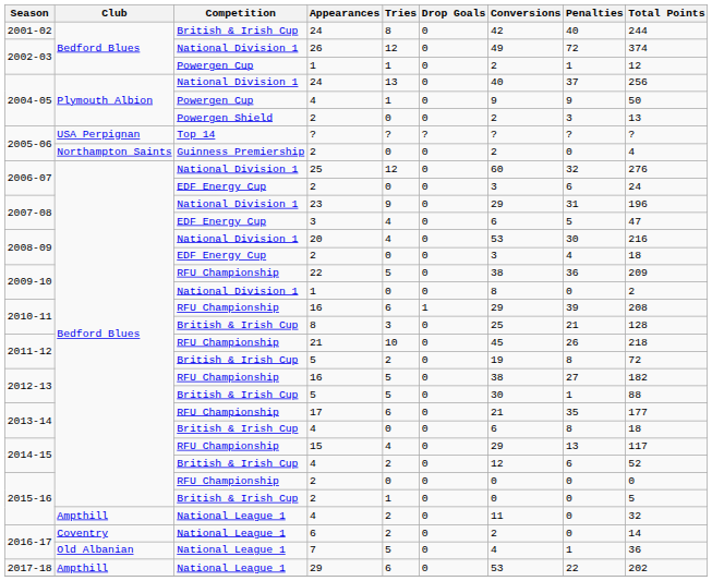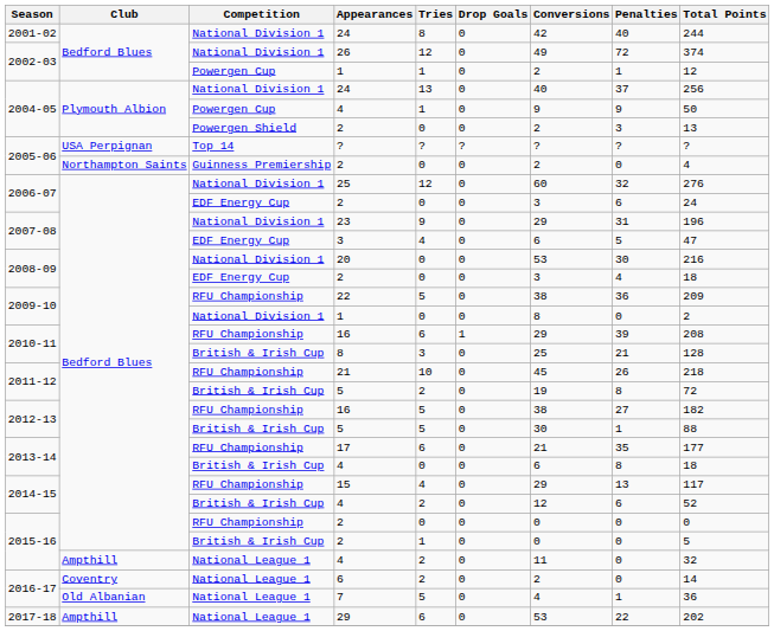 <table class="wikitable sortable">
 <tr>
 <th>Season</th>
 <th>Club</th>
 <th>Competition</th>
 <th>Appearances</th>
 <th>Tries</th>
 <th>Drop Goals</th>
 <th>Conversions</th>
 <th>Penalties</th>
 <th>Total Points</th>
 </tr>
 <tr>
 <td>2001-02</td>
 <td rowspan=3><a href='#'>Bedford Blues</a></td>
-<td><a href='#'>British & Irish Cup</a></td>
+<td><a href='#'>National Division 1</a></td>
 <td>24</td>
 <td>8</td>
 <td>0</td>
 <td>42</td>
 <td>40</td>
 <td>244</td>
 </tr>
 <tr>
 <td rowspan=2>2002-03</td>
 <td><a href='#'>National Division 1</a></td>
 <td>26</td>
 <td>12</td>
 <td>0</td>
 <td>49</td>
 <td>72</td>
 <td>374</td>
 </tr>
 <tr>
 <td><a href='#'>Powergen Cup</a></td>
 <td>1</td>
 <td>1</td>
 <td>0</td>
 <td>2</td>
 <td>1</td>
 <td>12</td>
 </tr>
 <tr>
 <td rowspan=3>2004-05</td>
 <td rowspan=3><a href='#'>Plymouth Albion</a></td>
 <td><a href='#'>National Division 1</a></td>
 <td>24</td>
 <td>13</td>
 <td>0</td>
 <td>40</td>
 <td>37</td>
 <td>256</td>
 </tr>
 <tr>
 <td><a href='#'>Powergen Cup</a></td>
 <td>4</td>
 <td>1</td>
 <td>0</td>
 <td>9</td>
 <td>9</td>
 <td>50</td>
 </tr>
 <tr>
 <td><a href='#'>Powergen Shield</a></td>
 <td>2</td>
 <td>0</td>
 <td>0</td>
 <td>2</td>
 <td>3</td>
 <td>13</td>
 </tr>
 <tr>
 <td rowspan=2>2005-06</td>
 <td><a href='#'>USA Perpignan</a></td>
 <td><a href='#'>Top 14</a></td>
 <td>?</td>
 <td>?</td>
 <td>?</td>
 <td>?</td>
 <td>?</td>
 <td>?</td>
 </tr>
 <tr>
 <td><a href='#'>Northampton Saints</a></td>
 <td><a href='#'>Guinness Premiership</a></td>
 <td>2</td>
 <td>0</td>
 <td>0</td>
 <td>2</td>
 <td>0</td>
 <td>4</td>
 </tr>
 <tr>
 <td rowspan=2>2006-07</td>
 <td rowspan=20><a href='#'>Bedford Blues</a></td>
 <td><a href='#'>National Division 1</a></td>
 <td>25</td>
 <td>12</td>
 <td>0</td>
 <td>60</td>
 <td>32</td>
 <td>276</td>
 </tr>
 <tr>
 <td><a href='#'>EDF Energy Cup</a></td>
 <td>2</td>
 <td>0</td>
 <td>0</td>
 <td>3</td>
 <td>6</td>
 <td>24</td>
 </tr>
 <tr>
 <td rowspan=2>2007-08</td>
 <td><a href='#'>National Division 1</a></td>
 <td>23</td>
 <td>9</td>
 <td>0</td>
 <td>29</td>
 <td>31</td>
 <td>196</td>
 </tr>
 <tr>
 <td><a href='#'>EDF Energy Cup</a></td>
 <td>3</td>
 <td>4</td>
 <td>0</td>
 <td>6</td>
 <td>5</td>
 <td>47</td>
 </tr>
 <tr>
 <td rowspan=2>2008-09</td>
 <td><a href='#'>National Division 1</a></td>
 <td>20</td>
-<td>4</td>
+<td>0</td>
 <td>0</td>
 <td>53</td>
 <td>30</td>
 <td>216</td>
 </tr>
 <tr>
 <td><a href='#'>EDF Energy Cup</a></td>
 <td>2</td>
 <td>0</td>
 <td>0</td>
 <td>3</td>
 <td>4</td>
 <td>18</td>
 </tr>
 <tr>
 <td rowspan=2>2009-10</td>
 <td><a href='#'>RFU Championship</a></td>
 <td>22</td>
 <td>5</td>
 <td>0</td>
 <td>38</td>
 <td>36</td>
 <td>209 </td>
 </tr>
 <tr>
 <td><a href='#'>National Division 1</a></td>
 <td>1</td>
 <td>0</td>
 <td>0</td>
 <td>8</td>
 <td>0</td>
 <td>2</td>
 </tr>
 <tr>
 <td rowspan=2>2010-11</td>
 <td><a href='#'>RFU Championship</a></td>
 <td>16</td>
 <td>6</td>
 <td>1</td>
 <td>29</td>
 <td>39</td>
 <td>208</td>
 </tr>
 <tr>
 <td><a href='#'>British & Irish Cup</a></td>
 <td>8</td>
 <td>3</td>
 <td>0</td>
 <td>25</td>
 <td>21</td>
 <td>128</td>
 </tr>
 <tr>
 <td rowspan=2>2011-12</td>
 <td><a href='#'>RFU Championship</a></td>
 <td>21</td>
 <td>10</td>
 <td>0</td>
 <td>45</td>
 <td>26</td>
 <td>218 </td>
 </tr>
 <tr>
 <td><a href='#'>British & Irish Cup</a></td>
 <td>5</td>
 <td>2</td>
 <td>0</td>
 <td>19</td>
 <td>8</td>
 <td>72</td>
 </tr>
 <tr>
 <td rowspan=2>2012-13</td>
 <td><a href='#'>RFU Championship</a></td>
 <td>16</td>
 <td>5</td>
 <td>0</td>
 <td>38</td>
 <td>27</td>
 <td>182  </td>
 </tr>
 <tr>
 <td><a href='#'>British & Irish Cup</a></td>
 <td>5</td>
 <td>5</td>
 <td>0</td>
 <td>30</td>
 <td>1</td>
 <td>88</td>
 </tr>
 <tr>
 <td rowspan=2>2013-14</td>
 <td><a href='#'>RFU Championship</a></td>
 <td>17</td>
 <td>6</td>
 <td>0</td>
 <td>21</td>
 <td>35</td>
 <td>177</td>
 </tr>
 <tr>
 <td><a href='#'>British & Irish Cup</a></td>
 <td>4</td>
 <td>0</td>
 <td>0</td>
 <td>6</td>
 <td>8</td>
 <td>18</td>
 </tr>
 <tr>
 <td rowspan=2>2014-15</td>
 <td><a href='#'>RFU Championship</a></td>
 <td>15</td>
 <td>4</td>
 <td>0</td>
 <td>29</td>
 <td>13</td>
 <td>117</td>
 </tr>
 <tr>
 <td><a href='#'>British & Irish Cup</a></td>
 <td>4</td>
 <td>2</td>
 <td>0</td>
 <td>12</td>
 <td>6</td>
 <td>52</td>
 </tr>
 <tr>
 <td rowspan=3>2015-16</td>
 <td><a href='#'>RFU Championship</a></td>
 <td>2</td>
 <td>0</td>
 <td>0</td>
 <td>0</td>
 <td>0</td>
 <td>0</td>
 </tr>
 <tr>
 <td><a href='#'>British & Irish Cup</a></td>
 <td>2</td>
 <td>1</td>
 <td>0</td>
 <td>0</td>
 <td>0</td>
 <td>5</td>
 </tr>
 <tr>
 <td><a href='#'>Ampthill</a></td>
 <td><a href='#'>National League 1</a></td>
 <td>4</td>
 <td>2</td>
 <td>0</td>
 <td>11</td>
 <td>0</td>
 <td>32</td>
 </tr>
 <tr>
 <td rowspan=2>2016-17</td>
 <td><a href='#'>Coventry</a></td>
 <td><a href='#'>National League 1</a></td>
 <td>6</td>
 <td>2</td>
 <td>0</td>
 <td>2</td>
 <td>0</td>
 <td>14</td>
 </tr>
 <tr>
 <td><a href='#'>Old Albanian</a></td>
 <td><a href='#'>National League 1</a></td>
 <td>7</td>
 <td>5</td>
 <td>0</td>
 <td>4</td>
 <td>1</td>
 <td>36</td>
 </tr>
 <tr>
 <td>2017-18</td>
 <td><a href='#'>Ampthill</a></td>
 <td><a href='#'>National League 1</a></td>
 <td>29</td>
 <td>6</td>
 <td>0</td>
 <td>53</td>
 <td>22</td>
 <td>202</td>
 </tr>
 <tr>
 </tr>
 </table>
